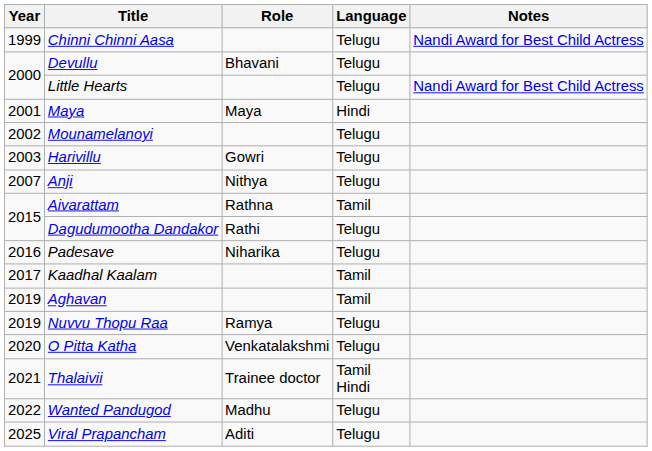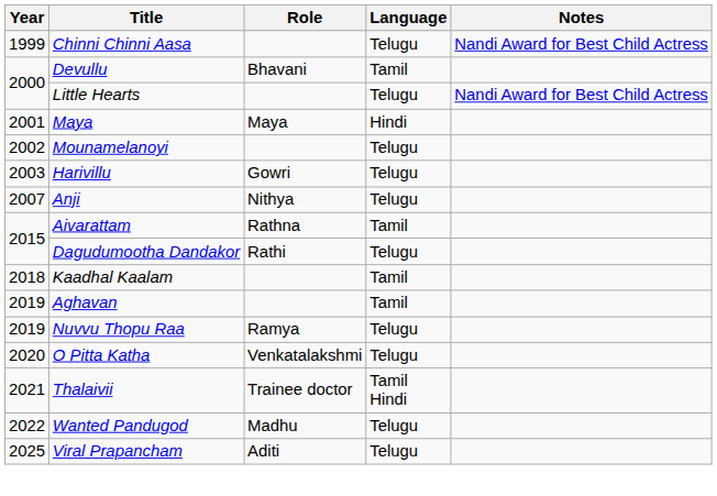 <table class="wikitable sortable plainrowheaders">
 <tr style="background:#ccc; text-align:center;">
 <th>Year</th>
 <th>Title</th>
 <th>Role</th>
 <th>Language</th>
 <th>Notes</th>
 </tr>
 <tr>
 <td>1999</td>
 <td><em><a href='#'>Chinni Chinni Aasa</a></em></td>
 <td></td>
 <td>Telugu</td>
 <td><a href='#'>Nandi Award for Best Child Actress</a></td>
 </tr>
 <tr>
 <td rowspan="2">2000</td>
 <td><em><a href='#'>Devullu</a></em></td>
 <td>Bhavani</td>
-<td>Telugu</td>
+<td>Tamil</td>
 <td></td>
 </tr>
 <tr>
 <td><em>Little Hearts</em></td>
 <td></td>
 <td>Telugu</td>
 <td><a href='#'>Nandi Award for Best Child Actress</a></td>
 </tr>
 <tr>
 <td>2001</td>
 <td><em><a href='#'>Maya</a></em></td>
 <td>Maya</td>
 <td>Hindi</td>
 <td></td>
 </tr>
 <tr>
 <td>2002</td>
 <td><em><a href='#'>Mounamelanoyi</a></em></td>
 <td></td>
 <td>Telugu</td>
 <td></td>
 </tr>
 <tr>
 <td>2003</td>
 <td><em><a href='#'>Harivillu</a></em></td>
 <td>Gowri</td>
 <td>Telugu</td>
 <td></td>
 </tr>
 <tr>
 <td>2007</td>
 <td><em><a href='#'>Anji</a></em></td>
 <td>Nithya</td>
 <td>Telugu</td>
 <td></td>
 </tr>
 <tr>
 <td rowspan="2">2015</td>
 <td><em><a href='#'>Aivarattam</a></em></td>
 <td>Rathna</td>
 <td>Tamil</td>
 <td></td>
 </tr>
 <tr>
 <td><em><a href='#'>Dagudumootha Dandakor</a></em></td>
 <td>Rathi</td>
 <td>Telugu</td>
 <td></td>
 </tr>
 <tr>
-<td>2016</td>
-<td><em>Padesave</em></td>
-<td>Niharika</td>
-<td>Telugu</td>
-<td></td>
-</tr>
-<tr>
-<td>2017</td>
+<td>2018</td>
 <td><em>Kaadhal Kaalam</em></td>
 <td></td>
 <td>Tamil</td>
 <td></td>
 </tr>
 <tr>
 <td rowspan="1">2019</td>
 <td><em><a href='#'>Aghavan</a></em></td>
 <td></td>
 <td>Tamil</td>
 <td></td>
 </tr>
 <tr>
 <td>2019</td>
 <td><em><a href='#'>Nuvvu Thopu Raa</a></em></td>
 <td>Ramya</td>
 <td>Telugu</td>
 <td></td>
 </tr>
 <tr>
 <td>2020</td>
 <td><em><a href='#'>O Pitta Katha</a></em></td>
 <td>Venkatalakshmi</td>
 <td>Telugu</td>
 <td></td>
 </tr>
 <tr>
 <td>2021</td>
 <td><em><a href='#'>Thalaivii</a></em></td>
 <td>Trainee doctor</td>
 <td>Tamil<br>Hindi</td>
 <td></td>
 </tr>
 <tr>
 <td>2022</td>
 <td><em><a href='#'>Wanted Pandugod</a></em></td>
 <td>Madhu</td>
 <td>Telugu</td>
 <td></td>
 </tr>
 <tr>
 <td>2025</td>
 <td><a href='#'><em>Viral Prapancham</em></a></td>
 <td>Aditi</td>
 <td>Telugu</td>
 <td></td>
 </tr>
 </table>
